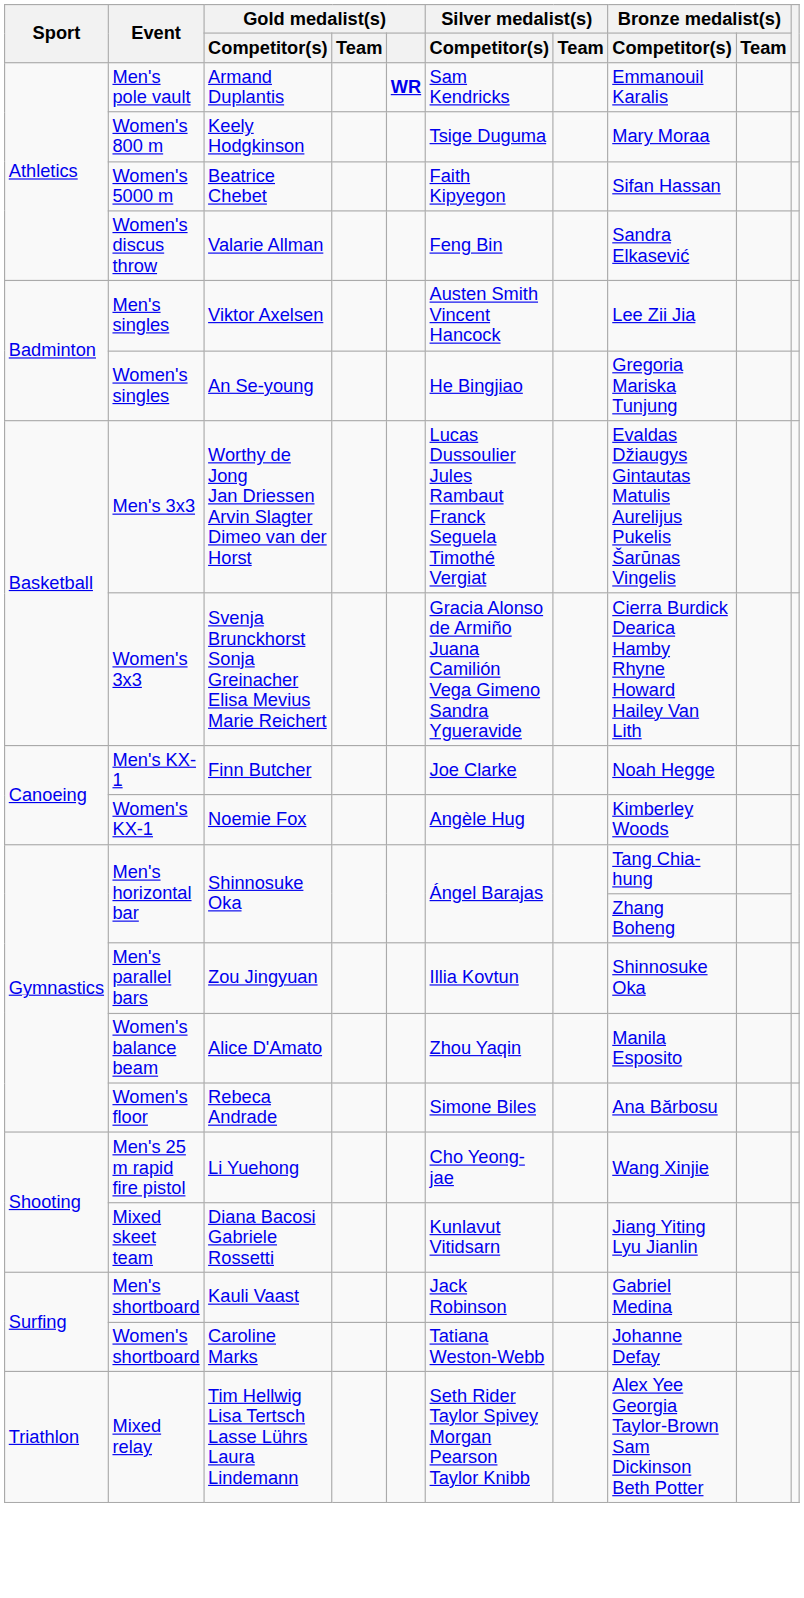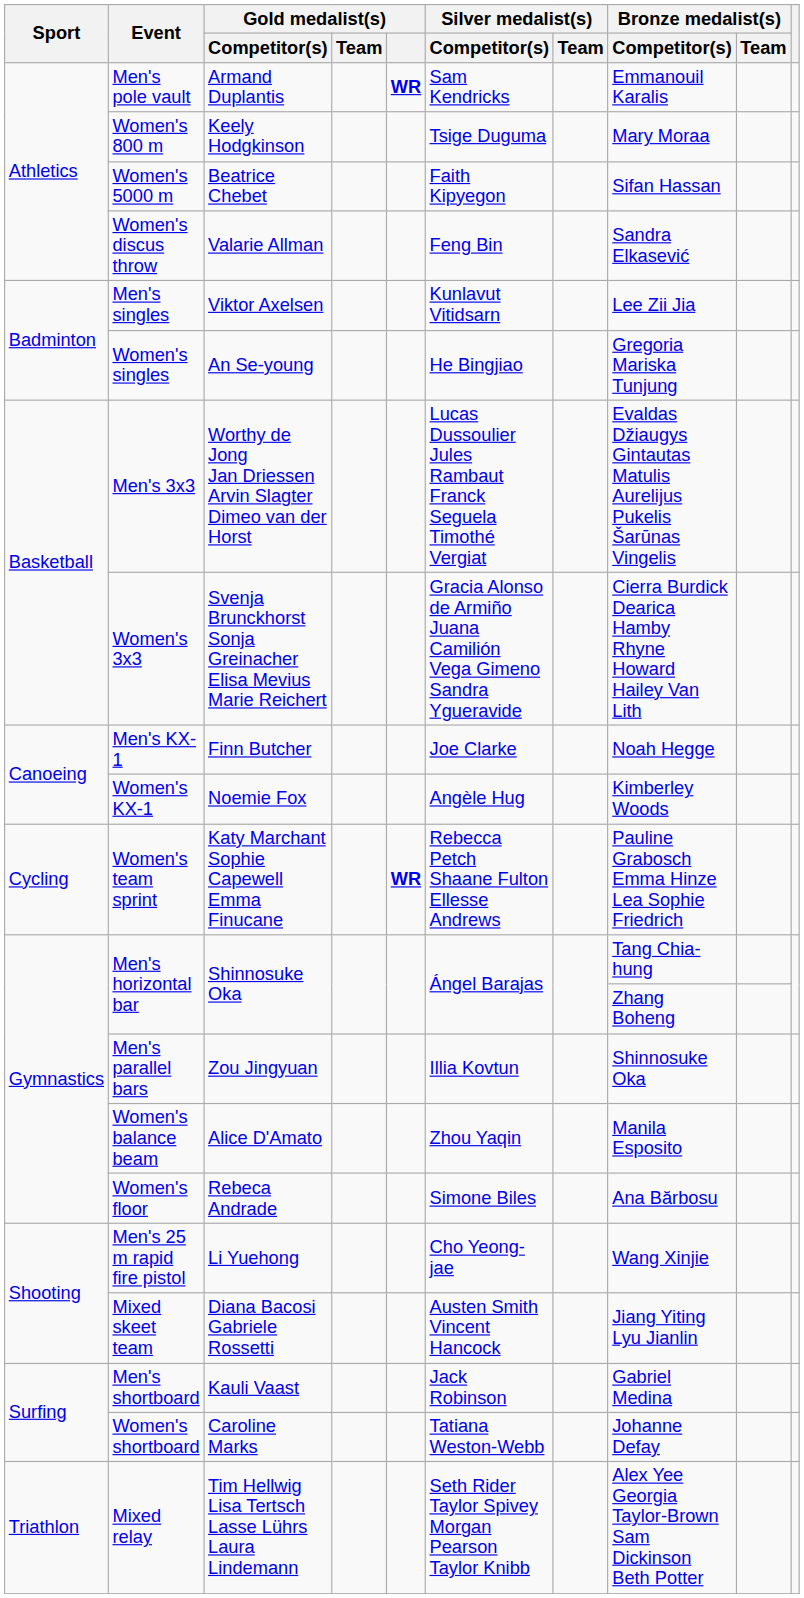 <table class="wikitable" style="width:100%;">
 <tr>
 <th rowspan="2">Sport</th>
 <th rowspan="2">Event</th>
 <th colspan="3">Gold medalist(s)</th>
 <th colspan="2">Silver medalist(s)</th>
 <th colspan="2">Bronze medalist(s)</th>
 <th rowspan="2"></th>
 </tr>
 <tr>
 <th>Competitor(s)</th>
 <th>Team</th>
 <th></th>
 <th>Competitor(s)</th>
 <th>Team</th>
 <th>Competitor(s)</th>
 <th>Team</th>
 </tr>
 <tr>
 <td rowspan="4"><a href='#'>Athletics</a></td>
 <td><a href='#'>Men's pole vault</a></td>
 <td><a href='#'>Armand Duplantis</a></td>
 <td></td>
 <td><strong><a href='#'>WR</a></strong></td>
 <td><a href='#'>Sam Kendricks</a></td>
 <td></td>
 <td><a href='#'>Emmanouil Karalis</a></td>
 <td></td>
 <td></td>
 </tr>
 <tr>
 <td><a href='#'>Women's 800 m</a></td>
 <td><a href='#'>Keely Hodgkinson</a></td>
 <td></td>
 <td></td>
 <td><a href='#'>Tsige Duguma</a></td>
 <td></td>
 <td><a href='#'>Mary Moraa</a></td>
 <td></td>
 <td></td>
 </tr>
 <tr>
 <td><a href='#'>Women's 5000 m</a></td>
 <td><a href='#'>Beatrice Chebet</a></td>
 <td></td>
 <td></td>
 <td><a href='#'>Faith Kipyegon</a></td>
 <td></td>
 <td><a href='#'>Sifan Hassan</a></td>
 <td></td>
 <td></td>
 </tr>
 <tr>
 <td><a href='#'>Women's discus throw</a></td>
 <td><a href='#'>Valarie Allman</a></td>
 <td></td>
 <td></td>
 <td><a href='#'>Feng Bin</a></td>
 <td></td>
 <td><a href='#'>Sandra Elkasević</a></td>
 <td></td>
 <td></td>
 </tr>
 <tr>
 <td rowspan="2"><a href='#'>Badminton</a></td>
 <td><a href='#'>Men's singles</a></td>
 <td><a href='#'>Viktor Axelsen</a></td>
 <td></td>
 <td></td>
-<td><a href='#'>Austen Smith</a> <br> <a href='#'>Vincent Hancock</a></td>
+<td><a href='#'>Kunlavut Vitidsarn</a></td>
 <td></td>
 <td><a href='#'>Lee Zii Jia</a></td>
 <td></td>
 <td></td>
 </tr>
 <tr>
 <td><a href='#'>Women's singles</a></td>
 <td><a href='#'>An Se-young</a></td>
 <td></td>
 <td></td>
 <td><a href='#'>He Bingjiao</a></td>
 <td></td>
 <td><a href='#'>Gregoria Mariska Tunjung</a></td>
 <td></td>
 <td></td>
 </tr>
 <tr>
 <td rowspan="2"><a href='#'>Basketball</a></td>
 <td><a href='#'>Men's 3x3</a></td>
 <td><a href='#'>Worthy de Jong</a> <br> <a href='#'>Jan Driessen</a> <br> <a href='#'>Arvin Slagter</a> <br> <a href='#'>Dimeo van der Horst</a></td>
 <td></td>
 <td></td>
 <td><a href='#'>Lucas Dussoulier</a> <br> <a href='#'>Jules Rambaut</a> <br> <a href='#'>Franck Seguela</a> <br> <a href='#'>Timothé Vergiat</a></td>
 <td></td>
 <td><a href='#'>Evaldas Džiaugys</a> <br> <a href='#'>Gintautas Matulis</a> <br> <a href='#'>Aurelijus Pukelis</a> <br> <a href='#'>Šarūnas Vingelis</a></td>
 <td></td>
 <td></td>
 </tr>
 <tr>
 <td><a href='#'>Women's 3x3</a></td>
 <td><a href='#'>Svenja Brunckhorst</a> <br> <a href='#'>Sonja Greinacher</a> <br> <a href='#'>Elisa Mevius</a> <br> <a href='#'>Marie Reichert</a></td>
 <td></td>
 <td></td>
 <td><a href='#'>Gracia Alonso de Armiño</a> <br> <a href='#'>Juana Camilión</a> <br> <a href='#'>Vega Gimeno</a> <br> <a href='#'>Sandra Ygueravide</a></td>
 <td></td>
 <td><a href='#'>Cierra Burdick</a> <br> <a href='#'>Dearica Hamby</a> <br> <a href='#'>Rhyne Howard</a>  <br> <a href='#'>Hailey Van Lith</a></td>
 <td></td>
 <td></td>
 </tr>
 <tr>
 <td rowspan="2"><a href='#'>Canoeing</a></td>
 <td><a href='#'>Men's KX-1</a></td>
 <td><a href='#'>Finn Butcher</a></td>
 <td></td>
 <td></td>
 <td><a href='#'>Joe Clarke</a></td>
 <td></td>
 <td><a href='#'>Noah Hegge</a></td>
 <td></td>
 <td></td>
 </tr>
 <tr>
 <td><a href='#'>Women's KX-1</a></td>
 <td><a href='#'>Noemie Fox</a></td>
 <td></td>
 <td></td>
 <td><a href='#'>Angèle Hug</a></td>
 <td></td>
 <td><a href='#'>Kimberley Woods</a></td>
+<td></td>
+<td></td>
+</tr>
+<tr>
+<td><a href='#'>Cycling</a></td>
+<td><a href='#'>Women's team sprint</a></td>
+<td><a href='#'>Katy Marchant</a><br><a href='#'>Sophie Capewell</a><br><a href='#'>Emma Finucane</a></td>
+<td></td>
+<td><strong><a href='#'>WR</a></strong></td>
+<td><a href='#'>Rebecca Petch</a><br><a href='#'>Shaane Fulton</a><br><a href='#'>Ellesse Andrews</a></td>
+<td></td>
+<td><a href='#'>Pauline Grabosch</a><br><a href='#'>Emma Hinze</a><br><a href='#'>Lea Sophie Friedrich</a></td>
 <td></td>
 <td></td>
 </tr>
 <tr>
 <td rowspan="5"><a href='#'>Gymnastics</a></td>
 <td rowspan="2"><a href='#'>Men's horizontal bar</a></td>
 <td rowspan="2"><a href='#'>Shinnosuke Oka</a></td>
 <td rowspan="2"></td>
 <td rowspan="2"></td>
 <td rowspan="2"><a href='#'>Ángel Barajas</a></td>
 <td rowspan="2"></td>
 <td><a href='#'>Tang Chia-hung</a></td>
 <td></td>
 <td rowspan="2"></td>
 </tr>
 <tr>
 <td><a href='#'>Zhang Boheng</a></td>
 <td></td>
 </tr>
 <tr>
 <td><a href='#'>Men's parallel bars</a></td>
 <td><a href='#'>Zou Jingyuan </a></td>
 <td></td>
 <td></td>
 <td><a href='#'>Illia Kovtun</a></td>
 <td></td>
 <td><a href='#'>Shinnosuke Oka</a></td>
 <td></td>
 <td></td>
 </tr>
 <tr>
 <td><a href='#'>Women's balance beam</a></td>
 <td><a href='#'>Alice D'Amato</a></td>
 <td></td>
 <td></td>
 <td><a href='#'>Zhou Yaqin</a></td>
 <td></td>
 <td><a href='#'>Manila Esposito </a></td>
 <td></td>
 <td></td>
 </tr>
 <tr>
 <td><a href='#'>Women's floor</a></td>
 <td><a href='#'>Rebeca Andrade</a></td>
 <td></td>
 <td></td>
 <td><a href='#'>Simone Biles</a></td>
 <td></td>
 <td><a href='#'>Ana Bărbosu</a></td>
 <td></td>
 <td></td>
 </tr>
 <tr>
 <td rowspan="2"><a href='#'>Shooting</a></td>
 <td><a href='#'>Men's 25 m rapid fire pistol</a></td>
 <td><a href='#'>Li Yuehong</a></td>
 <td></td>
 <td></td>
 <td><a href='#'>Cho Yeong-jae</a></td>
 <td></td>
 <td><a href='#'>Wang Xinjie</a></td>
 <td></td>
 <td></td>
 </tr>
 <tr>
 <td><a href='#'>Mixed skeet team</a></td>
 <td><a href='#'>Diana Bacosi</a> <br> <a href='#'>Gabriele Rossetti</a></td>
 <td></td>
 <td></td>
-<td><a href='#'>Kunlavut Vitidsarn</a></td>
+<td><a href='#'>Austen Smith</a> <br> <a href='#'>Vincent Hancock</a></td>
 <td></td>
 <td><a href='#'>Jiang Yiting</a> <br> <a href='#'>Lyu Jianlin</a></td>
 <td></td>
 <td></td>
 </tr>
 <tr>
 <td rowspan="2"><a href='#'>Surfing</a></td>
 <td><a href='#'>Men's shortboard</a></td>
 <td><a href='#'>Kauli Vaast</a></td>
 <td></td>
 <td></td>
 <td><a href='#'>Jack Robinson</a></td>
 <td></td>
 <td><a href='#'>Gabriel Medina</a></td>
 <td></td>
 <td></td>
 </tr>
 <tr>
 <td><a href='#'>Women's shortboard</a></td>
 <td><a href='#'>Caroline Marks</a></td>
 <td></td>
 <td></td>
 <td><a href='#'>Tatiana Weston-Webb</a></td>
 <td></td>
 <td><a href='#'>Johanne Defay</a></td>
 <td></td>
 <td></td>
 </tr>
 <tr>
 <td><a href='#'>Triathlon</a></td>
 <td><a href='#'>Mixed relay</a></td>
 <td><a href='#'>Tim Hellwig</a><br><a href='#'>Lisa Tertsch</a><br><a href='#'>Lasse Lührs</a><br><a href='#'>Laura Lindemann</a></td>
 <td></td>
 <td></td>
 <td><a href='#'>Seth Rider</a><br><a href='#'>Taylor Spivey</a><br><a href='#'>Morgan Pearson</a><br><a href='#'>Taylor Knibb</a></td>
 <td></td>
 <td><a href='#'>Alex Yee</a><br><a href='#'>Georgia Taylor-Brown</a><br><a href='#'>Sam Dickinson</a><br><a href='#'>Beth Potter</a></td>
 <td></td>
 <td></td>
 </tr>
 </table>
